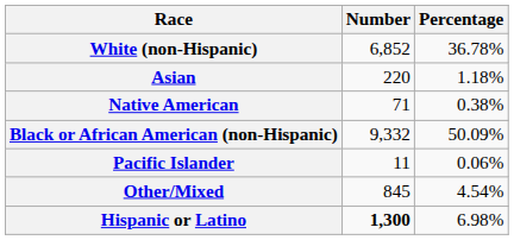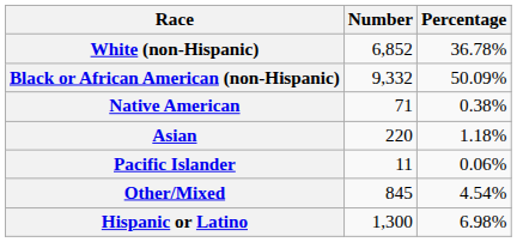 <table class="wikitable" style="text-align:right">
 <tr>
 <th scope="col">Race</th>
 <th scope="col">Number</th>
 <th scope="col">Percentage</th>
 </tr>
 <tr>
 <th scope="row"><a href='#'>White</a> (non-Hispanic)</th>
 <td>6,852</td>
 <td>36.78%</td>
 </tr>
 <tr>
-<th scope="row"><a href='#'>Asian</a></th>
-<td>220</td>
-<td>1.18%</td>
+<th scope="row"><a href='#'>Black or African American</a> (non-Hispanic)</th>
+<td>9,332</td>
+<td>50.09%</td>
 </tr>
 <tr>
 <th scope="row"><a href='#'>Native American</a></th>
 <td>71</td>
 <td>0.38%</td>
 </tr>
 <tr>
-<th scope="row"><a href='#'>Black or African American</a> (non-Hispanic)</th>
-<td>9,332</td>
-<td>50.09%</td>
+<th scope="row"><a href='#'>Asian</a></th>
+<td>220</td>
+<td>1.18%</td>
 </tr>
 <tr>
 <th scope="row"><a href='#'>Pacific Islander</a></th>
 <td>11</td>
 <td>0.06%</td>
 </tr>
 <tr>
 <th scope="row"><a href='#'>Other/Mixed</a></th>
 <td>845</td>
 <td>4.54%</td>
 </tr>
 <tr>
 <th scope="row"><a href='#'>Hispanic</a> or <a href='#'>Latino</a></th>
-<td><strong>1,300</strong></td>
+<td>1,300</td>
 <td>6.98%</td>
 </tr>
 </table>
